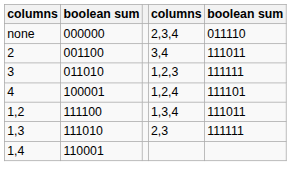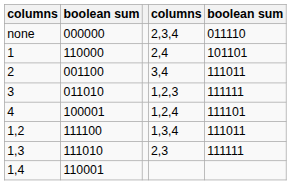 <table class="wikitable">
 <tr>
 <th>columns</th>
 <th>boolean sum</th>
 <th></th>
 <th>columns</th>
 <th>boolean sum</th>
 </tr>
 <tr>
 <td>none</td>
 <td>000000</td>
 <td></td>
 <td>2,3,4</td>
 <td>011110</td>
+</tr>
+<tr>
+<td>1</td>
+<td>110000</td>
+<td></td>
+<td>2,4</td>
+<td>101101</td>
 </tr>
 <tr>
 <td>2</td>
 <td>001100</td>
 <td></td>
 <td>3,4</td>
 <td>111011</td>
 </tr>
 <tr>
 <td>3</td>
 <td>011010</td>
 <td></td>
 <td>1,2,3</td>
 <td>111111</td>
 </tr>
 <tr>
 <td>4</td>
 <td>100001</td>
 <td></td>
 <td>1,2,4</td>
 <td>111101</td>
 </tr>
 <tr>
 <td>1,2</td>
 <td>111100</td>
 <td></td>
 <td>1,3,4</td>
 <td>111011</td>
 </tr>
 <tr>
 <td>1,3</td>
 <td>111010</td>
 <td></td>
 <td>2,3</td>
 <td>111111</td>
 </tr>
 <tr>
 <td>1,4</td>
 <td>110001</td>
 <td></td>
 <td></td>
 <td></td>
 </tr>
 </table>
